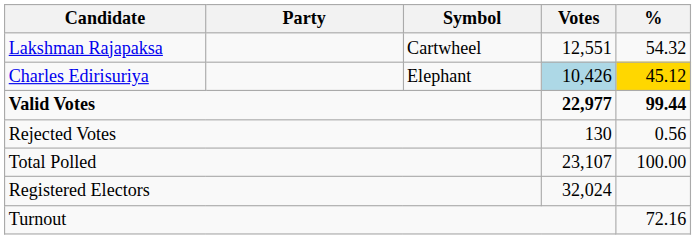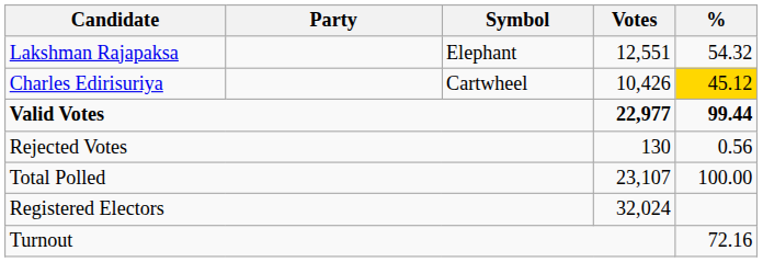 <table class="wikitable" border="1" style="text-align:right;">
 <tr>
 <th align=left width="180">Candidate</th>
 <th align=left width="180">Party</th>
 <th align=left width="120">Symbol</th>
 <th align=left width="60">Votes</th>
 <th align=left width="60">%</th>
 </tr>
 <tr>
 <td align=left><a href='#'>Lakshman Rajapaksa</a></td>
 <td></td>
-<td align=left>Cartwheel</td>
+<td align=left>Elephant</td>
 <td align=right>12,551</td>
 <td align=right>54.32</td>
 </tr>
 <tr>
 <td align=left><a href='#'>Charles Edirisuriya</a></td>
 <td></td>
-<td align=left>Elephant</td>
-<td align=right style="background: lightblue;">10,426</td>
+<td align=left>Cartwheel</td>
+<td align=right>10,426</td>
 <td align=right style="background: gold;">45.12</td>
 </tr>
 <tr>
 <td align=left colspan=3><strong>Valid Votes</strong></td>
 <td align=right><strong>22,977</strong></td>
 <td align=right><strong>99.44</strong></td>
 </tr>
 <tr>
 <td align=left colspan=3>Rejected Votes</td>
 <td align=right>130</td>
 <td align=right>0.56</td>
 </tr>
 <tr>
 <td align=left colspan=3>Total Polled</td>
 <td align=right>23,107</td>
 <td align=right>100.00</td>
 </tr>
 <tr>
 <td align=left colspan=3>Registered Electors</td>
 <td align=right>32,024</td>
 <td></td>
 </tr>
 <tr>
 <td align=left colspan=4>Turnout</td>
 <td align=right>72.16</td>
 </tr>
 </table>
